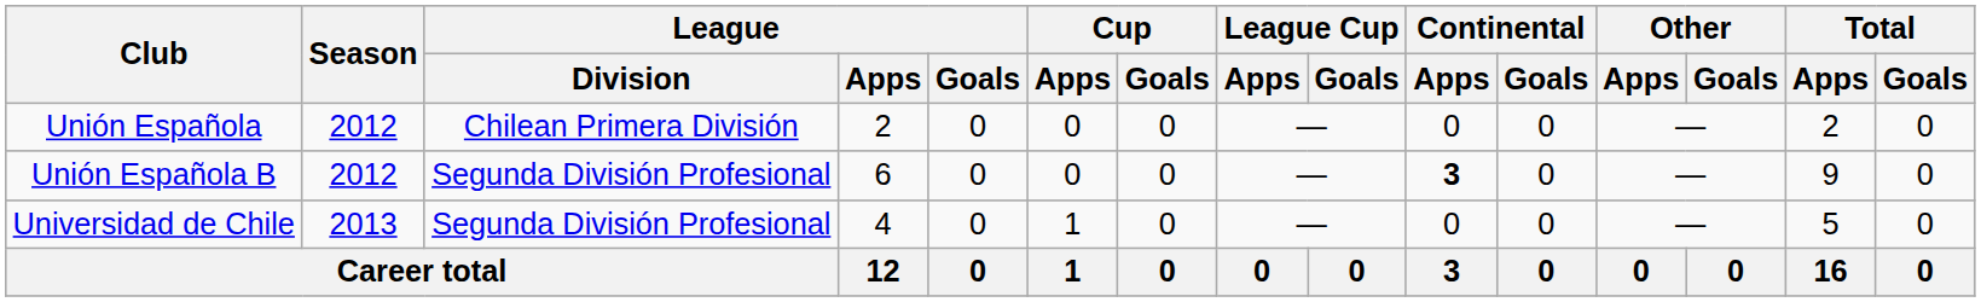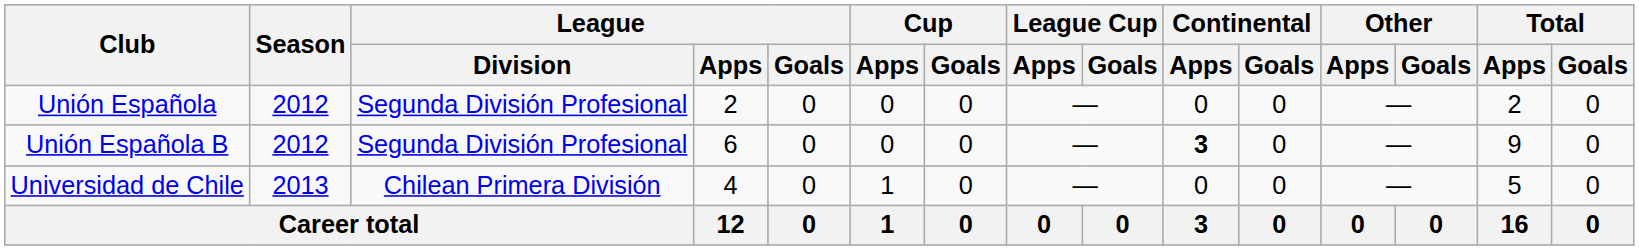 <table class="wikitable" style="text-align: center">
 <tr>
 <th rowspan="2">Club</th>
 <th rowspan="2">Season</th>
 <th colspan="3">League</th>
 <th colspan="2">Cup</th>
 <th colspan="2">League Cup</th>
 <th colspan="2">Continental</th>
 <th colspan="2">Other</th>
 <th colspan="2">Total</th>
 </tr>
 <tr>
 <th>Division</th>
 <th>Apps</th>
 <th>Goals</th>
 <th>Apps</th>
 <th>Goals</th>
 <th>Apps</th>
 <th>Goals</th>
 <th>Apps</th>
 <th>Goals</th>
 <th>Apps</th>
 <th>Goals</th>
 <th>Apps</th>
 <th>Goals</th>
 </tr>
 <tr>
 <td><a href='#'>Unión Española</a></td>
 <td><a href='#'>2012</a></td>
-<td><a href='#'>Chilean Primera División</a></td>
+<td><a href='#'>Segunda División Profesional</a></td>
 <td>2</td>
 <td>0</td>
 <td>0</td>
 <td>0</td>
 <td colspan="2">—</td>
 <td>0</td>
 <td>0</td>
 <td colspan="2">—</td>
 <td>2</td>
 <td>0</td>
 </tr>
 <tr>
 <td><a href='#'>Unión Española B</a></td>
 <td><a href='#'>2012</a></td>
 <td><a href='#'>Segunda División Profesional</a></td>
 <td>6</td>
 <td>0</td>
 <td>0</td>
 <td>0</td>
 <td colspan="2">—</td>
 <td><strong>3</strong></td>
 <td>0</td>
 <td colspan="2">—</td>
 <td>9</td>
 <td>0</td>
 </tr>
 <tr>
 <td><a href='#'>Universidad de Chile</a></td>
 <td><a href='#'>2013</a></td>
-<td><a href='#'>Segunda División Profesional</a></td>
+<td><a href='#'>Chilean Primera División</a></td>
 <td>4</td>
 <td>0</td>
 <td>1</td>
 <td>0</td>
 <td colspan="2">—</td>
 <td>0</td>
 <td>0</td>
 <td colspan="2">—</td>
 <td>5</td>
 <td>0</td>
 </tr>
 <tr>
 <th colspan="3">Career total</th>
 <th>12</th>
 <th>0</th>
 <th>1</th>
 <th>0</th>
 <th>0</th>
 <th>0</th>
 <th>3</th>
 <th>0</th>
 <th>0</th>
 <th>0</th>
 <th>16</th>
 <th>0</th>
 </tr>
 </table>
